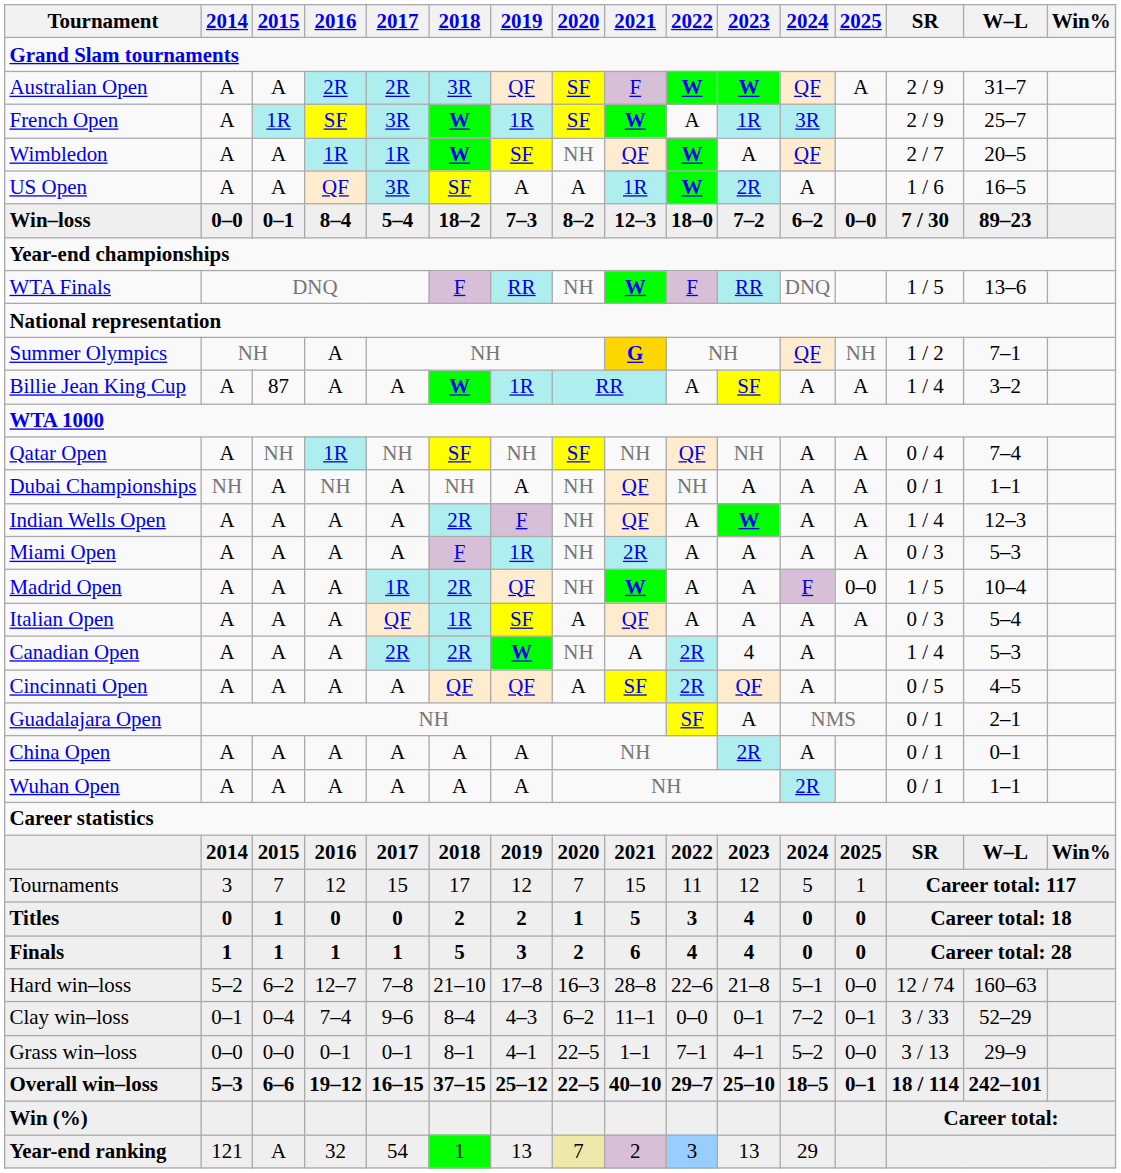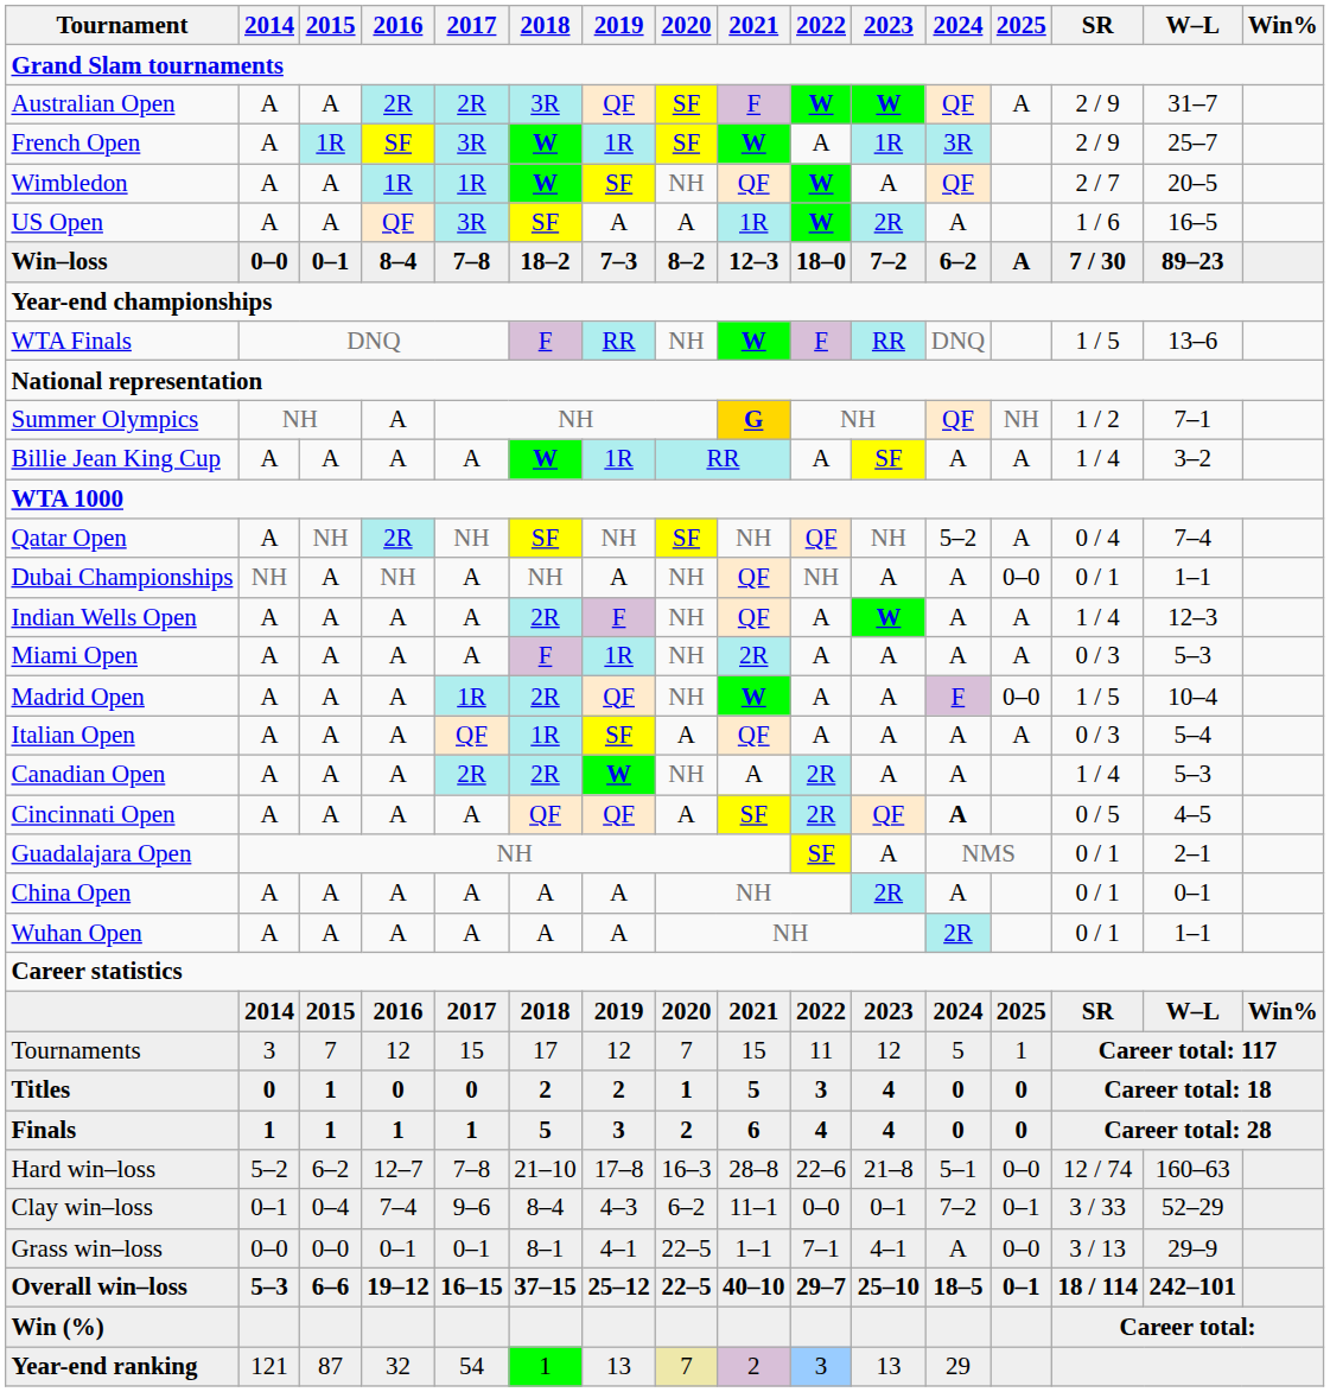 <table class=wikitable style=text-align:center>
 <tr>
 <th>Tournament</th>
 <th><a href='#'>2014</a></th>
 <th><a href='#'>2015</a></th>
 <th><a href='#'>2016</a></th>
 <th><a href='#'>2017</a></th>
 <th><a href='#'>2018</a></th>
 <th><a href='#'>2019</a></th>
 <th><a href='#'>2020</a></th>
 <th><a href='#'>2021</a></th>
 <th><a href='#'>2022</a></th>
 <th><a href='#'>2023</a></th>
 <th><a href='#'>2024</a></th>
 <th><a href='#'>2025</a></th>
 <th>SR</th>
 <th>W–L</th>
 <th>Win%</th>
 </tr>
 <tr>
 <td colspan="16" align="left"><strong><a href='#'>Grand Slam tournaments</a></strong></td>
 </tr>
 <tr>
 <td align=left><a href='#'>Australian Open</a></td>
 <td>A</td>
 <td>A</td>
 <td bgcolor=afeeee><a href='#'>2R</a></td>
 <td bgcolor=afeeee><a href='#'>2R</a></td>
 <td bgcolor=afeeee><a href='#'>3R</a></td>
 <td bgcolor=ffebcd><a href='#'>QF</a></td>
 <td bgcolor=yellow><a href='#'>SF</a></td>
 <td bgcolor=thistle><a href='#'>F</a></td>
 <td bgcolor=lime><a href='#'><strong>W</strong></a></td>
 <td bgcolor=lime><a href='#'><strong>W</strong></a></td>
 <td bgcolor=ffebcd><a href='#'>QF</a></td>
 <td>A</td>
 <td>2 / 9</td>
 <td>31–7</td>
 <td></td>
 </tr>
 <tr>
 <td align=left><a href='#'>French Open</a></td>
 <td>A</td>
 <td bgcolor=afeeee><a href='#'>1R</a></td>
 <td bgcolor=yellow><a href='#'>SF</a></td>
 <td bgcolor=afeeee><a href='#'>3R</a></td>
 <td bgcolor=lime><a href='#'><strong>W</strong></a></td>
 <td bgcolor=afeeee><a href='#'>1R</a></td>
 <td bgcolor=yellow><a href='#'>SF</a></td>
 <td bgcolor=lime><strong><a href='#'>W</a></strong></td>
 <td>A</td>
 <td bgcolor=afeeee><a href='#'>1R</a></td>
 <td bgcolor=afeeee><a href='#'>3R</a></td>
 <td></td>
 <td>2 / 9</td>
 <td>25–7</td>
 <td></td>
 </tr>
 <tr>
 <td align=left><a href='#'>Wimbledon</a></td>
 <td>A</td>
 <td>A</td>
 <td bgcolor=afeeee><a href='#'>1R</a></td>
 <td bgcolor=afeeee><a href='#'>1R</a></td>
 <td bgcolor=lime><a href='#'><strong>W</strong></a></td>
 <td bgcolor=yellow><a href='#'>SF</a></td>
 <td style=color:#767676>NH</td>
 <td bgcolor=ffebcd><a href='#'>QF</a></td>
 <td bgcolor=lime><a href='#'><strong>W</strong></a></td>
 <td>A</td>
 <td bgcolor=ffebcd><a href='#'>QF</a></td>
 <td></td>
 <td>2 / 7</td>
 <td>20–5</td>
 <td></td>
 </tr>
 <tr>
 <td align=left><a href='#'>US Open</a></td>
 <td>A</td>
 <td>A</td>
 <td bgcolor=ffebcd><a href='#'>QF</a></td>
 <td bgcolor=afeeee><a href='#'>3R</a></td>
 <td bgcolor=yellow><a href='#'>SF</a></td>
 <td>A</td>
 <td>A</td>
 <td bgcolor=afeeee><a href='#'>1R</a></td>
 <td bgcolor=lime><a href='#'><strong>W</strong></a></td>
 <td bgcolor=afeeee><a href='#'>2R</a></td>
 <td>A</td>
 <td></td>
 <td>1 / 6</td>
 <td>16–5</td>
 <td></td>
 </tr>
 <tr style=background:#efefef;font-weight:bold>
 <td align=left>Win–loss</td>
 <td>0–0</td>
 <td>0–1</td>
 <td>8–4</td>
-<td>5–4</td>
+<td>7–8</td>
 <td>18–2</td>
 <td>7–3</td>
 <td>8–2</td>
 <td>12–3</td>
 <td>18–0</td>
 <td>7–2</td>
 <td>6–2</td>
-<td>0–0</td>
+<td>A</td>
 <td>7 / 30</td>
 <td>89–23</td>
 <td></td>
 </tr>
 <tr>
 <td colspan="16" align="left"><strong>Year-end championships</strong></td>
 </tr>
 <tr>
 <td align=left><a href='#'>WTA Finals</a></td>
 <td style=color:#767676 colspan="4">DNQ</td>
 <td bgcolor=thistle><a href='#'>F</a></td>
 <td bgcolor=afeeee><a href='#'>RR</a></td>
 <td style=color:#767676>NH</td>
 <td bgcolor=lime><strong><a href='#'>W</a></strong></td>
 <td bgcolor=thistle><a href='#'>F</a></td>
 <td bgcolor=afeeee><a href='#'>RR</a></td>
 <td style=color:#767676>DNQ</td>
 <td></td>
 <td>1 / 5</td>
 <td>13–6</td>
 <td></td>
 </tr>
 <tr>
 <td colspan="16" align="left"><strong>National representation</strong></td>
 </tr>
 <tr>
 <td align=left><a href='#'>Summer Olympics</a></td>
 <td style=color:#767676 colspan="2">NH</td>
 <td>A</td>
 <td style=color:#767676 colspan="4">NH</td>
 <td bgcolor=gold><strong><a href='#'>G</a></strong></td>
 <td colspan="2" style="color:#767676">NH</td>
 <td bgcolor=ffebcd><a href='#'>QF</a></td>
 <td style="color:#767676">NH</td>
 <td>1 / 2</td>
 <td>7–1</td>
 <td></td>
 </tr>
 <tr>
 <td align=left><a href='#'>Billie Jean King Cup</a></td>
 <td>A</td>
-<td>87</td>
+<td>A</td>
 <td>A</td>
 <td>A</td>
 <td bgcolor=lime><strong><a href='#'>W</a></strong></td>
 <td bgcolor=afeeee><a href='#'>1R</a></td>
 <td bgcolor=afeeee colspan="2"><a href='#'>RR</a></td>
 <td>A</td>
 <td bgcolor=yellow><a href='#'>SF</a></td>
 <td>A</td>
 <td>A</td>
 <td>1 / 4</td>
 <td>3–2</td>
 <td></td>
 </tr>
 <tr>
 <td colspan="16" align="left"><strong><a href='#'>WTA 1000</a></strong></td>
 </tr>
 <tr>
 <td align=left><a href='#'>Qatar Open</a></td>
 <td>A</td>
 <td style=color:#767676>NH</td>
-<td bgcolor=afeeee><a href='#'>1R</a></td>
+<td bgcolor=afeeee><a href='#'>2R</a></td>
 <td style=color:#767676>NH</td>
 <td bgcolor=yellow><a href='#'>SF</a></td>
 <td style=color:#767676>NH</td>
 <td bgcolor=yellow><a href='#'>SF</a></td>
 <td style=color:#767676>NH</td>
 <td bgcolor=ffebcd><a href='#'>QF</a></td>
 <td style=color:#767676>NH</td>
-<td>A</td>
+<td>5–2</td>
 <td>A</td>
 <td>0 / 4</td>
 <td>7–4</td>
 <td></td>
 </tr>
 <tr>
 <td align=left><a href='#'>Dubai Championships</a></td>
 <td style=color:#767676>NH</td>
 <td>A</td>
 <td style=color:#767676>NH</td>
 <td>A</td>
 <td style=color:#767676>NH</td>
 <td>A</td>
 <td style=color:#767676>NH</td>
 <td bgcolor=ffebcd><a href='#'>QF</a></td>
 <td style=color:#767676>NH</td>
 <td>A</td>
 <td>A</td>
-<td>A</td>
+<td>0–0</td>
 <td>0 / 1</td>
 <td>1–1</td>
 <td></td>
 </tr>
 <tr>
 <td align=left><a href='#'>Indian Wells Open</a></td>
 <td>A</td>
 <td>A</td>
 <td>A</td>
 <td>A</td>
 <td bgcolor=afeeee><a href='#'>2R</a></td>
 <td bgcolor=thistle><a href='#'>F</a></td>
 <td style=color:#767676>NH</td>
 <td bgcolor=ffebcd><a href='#'>QF</a></td>
 <td>A</td>
 <td bgcolor=lime><a href='#'><strong>W</strong></a></td>
 <td>A</td>
 <td>A</td>
 <td>1 / 4</td>
 <td>12–3</td>
 <td></td>
 </tr>
 <tr>
 <td align=left><a href='#'>Miami Open</a></td>
 <td>A</td>
 <td>A</td>
 <td>A</td>
 <td>A</td>
 <td bgcolor=thistle><a href='#'>F</a></td>
 <td bgcolor=afeeee><a href='#'>1R</a></td>
 <td style=color:#767676>NH</td>
 <td bgcolor=afeeee><a href='#'>2R</a></td>
 <td>A</td>
 <td>A</td>
 <td>A</td>
 <td>A</td>
 <td>0 / 3</td>
 <td>5–3</td>
 <td></td>
 </tr>
 <tr>
 <td align=left><a href='#'>Madrid Open</a></td>
 <td>A</td>
 <td>A</td>
 <td>A</td>
 <td bgcolor=afeeee><a href='#'>1R</a></td>
 <td bgcolor=afeeee><a href='#'>2R</a></td>
 <td bgcolor=ffebcd><a href='#'>QF</a></td>
 <td style=color:#767676>NH</td>
 <td bgcolor=lime><a href='#'><strong>W</strong></a></td>
 <td>A</td>
 <td>A</td>
 <td bgcolor=thistle><a href='#'>F</a></td>
 <td>0–0</td>
 <td>1 / 5</td>
 <td>10–4</td>
 <td></td>
 </tr>
 <tr>
 <td align=left><a href='#'>Italian Open</a></td>
 <td>A</td>
 <td>A</td>
 <td>A</td>
 <td bgcolor=ffebcd><a href='#'>QF</a></td>
 <td bgcolor=afeeee><a href='#'>1R</a></td>
 <td bgcolor=yellow><a href='#'>SF</a></td>
 <td>A</td>
 <td bgcolor=ffebcd><a href='#'>QF</a></td>
 <td>A</td>
 <td>A</td>
 <td>A</td>
 <td>A</td>
 <td>0 / 3</td>
 <td>5–4</td>
 <td></td>
 </tr>
 <tr>
 <td align=left><a href='#'>Canadian Open</a></td>
 <td>A</td>
 <td>A</td>
 <td>A</td>
 <td bgcolor=afeeee><a href='#'>2R</a></td>
 <td bgcolor=afeeee><a href='#'>2R</a></td>
 <td bgcolor=lime><strong><a href='#'>W</a></strong></td>
 <td style=color:#767676>NH</td>
 <td>A</td>
 <td bgcolor=afeeee><a href='#'>2R</a></td>
-<td>4</td>
+<td>A</td>
 <td>A</td>
 <td></td>
 <td>1 / 4</td>
 <td>5–3</td>
 <td></td>
 </tr>
 <tr>
 <td align=left><a href='#'>Cincinnati Open</a></td>
 <td>A</td>
 <td>A</td>
 <td>A</td>
 <td>A</td>
 <td bgcolor=ffebcd><a href='#'>QF</a></td>
 <td bgcolor=ffebcd><a href='#'>QF</a></td>
 <td>A</td>
 <td style=background:yellow><a href='#'>SF</a></td>
 <td style=background:#afeeee><a href='#'>2R</a></td>
 <td bgcolor=ffebcd><a href='#'>QF</a></td>
-<td>A</td>
+<td><strong>A</strong></td>
 <td></td>
 <td>0 / 5</td>
 <td>4–5</td>
 <td></td>
 </tr>
 <tr>
 <td align="left"><a href='#'>Guadalajara Open</a></td>
 <td colspan="8" style="color:#767676">NH</td>
 <td bgcolor="yellow"><a href='#'>SF</a></td>
 <td>A</td>
 <td colspan=2 style="color:#767676">NMS</td>
 <td>0 / 1</td>
 <td>2–1</td>
 <td></td>
 </tr>
 <tr>
 <td align="left"><a href='#'>China Open</a></td>
 <td>A</td>
 <td>A</td>
 <td>A</td>
 <td>A</td>
 <td>A</td>
 <td>A</td>
 <td colspan="3" style="color:#767676">NH</td>
 <td bgcolor="afeeee"><a href='#'>2R</a></td>
 <td>A</td>
 <td></td>
 <td>0 / 1</td>
 <td>0–1</td>
 <td></td>
 </tr>
 <tr>
 <td align=left><a href='#'>Wuhan Open</a></td>
 <td>A</td>
 <td>A</td>
 <td>A</td>
 <td>A</td>
 <td>A</td>
 <td>A</td>
 <td colspan="4" style="color:#767676">NH</td>
 <td style=background:#afeeee><a href='#'>2R</a></td>
 <td></td>
 <td>0 / 1</td>
 <td>1–1</td>
 <td></td>
 </tr>
 <tr>
 <td colspan="16" align="left"><strong>Career statistics</strong></td>
 </tr>
 <tr style=background:#efefef;font-weight:bold>
 <td></td>
 <td>2014</td>
 <td>2015</td>
 <td>2016</td>
 <td>2017</td>
 <td>2018</td>
 <td>2019</td>
 <td>2020</td>
 <td>2021</td>
 <td>2022</td>
 <td>2023</td>
 <td>2024</td>
 <td>2025</td>
 <td>SR</td>
 <td>W–L</td>
 <td>Win%</td>
 </tr>
 <tr bgcolor=efefef>
 <td align=left>Tournaments</td>
 <td>3</td>
 <td>7</td>
 <td>12</td>
 <td>15</td>
 <td>17</td>
 <td>12</td>
 <td>7</td>
 <td>15</td>
 <td>11</td>
 <td>12</td>
 <td>5</td>
 <td>1</td>
 <td colspan="3"><strong>Career total: 117</strong></td>
 </tr>
 <tr style=background:#efefef;font-weight:bold>
 <td align=left>Titles</td>
 <td>0</td>
 <td>1</td>
 <td>0</td>
 <td>0</td>
 <td>2</td>
 <td>2</td>
 <td>1</td>
 <td>5</td>
 <td>3</td>
 <td>4</td>
 <td>0</td>
 <td>0</td>
 <td colspan="3">Career total: 18</td>
 </tr>
 <tr style=background:#efefef;font-weight:bold>
 <td align=left>Finals</td>
 <td>1</td>
 <td>1</td>
 <td>1</td>
 <td>1</td>
 <td>5</td>
 <td>3</td>
 <td>2</td>
 <td>6</td>
 <td>4</td>
 <td>4</td>
 <td>0</td>
 <td>0</td>
 <td colspan="3">Career total: 28</td>
 </tr>
 <tr bgcolor=efefef>
 <td align=left>Hard win–loss</td>
 <td>5–2</td>
 <td>6–2</td>
 <td>12–7</td>
 <td>7–8</td>
 <td>21–10</td>
 <td>17–8</td>
 <td>16–3</td>
 <td>28–8</td>
 <td>22–6</td>
 <td>21–8</td>
 <td>5–1</td>
 <td>0–0</td>
 <td>12 / 74</td>
 <td>160–63</td>
 <td></td>
 </tr>
 <tr bgcolor=efefef>
 <td align=left>Clay win–loss</td>
 <td>0–1</td>
 <td>0–4</td>
 <td>7–4</td>
 <td>9–6</td>
 <td>8–4</td>
 <td>4–3</td>
 <td>6–2</td>
 <td>11–1</td>
 <td>0–0</td>
 <td>0–1</td>
 <td>7–2</td>
 <td>0–1</td>
 <td>3 / 33</td>
 <td>52–29</td>
 <td></td>
 </tr>
 <tr bgcolor=efefef>
 <td align=left>Grass win–loss</td>
 <td>0–0</td>
 <td>0–0</td>
 <td>0–1</td>
 <td>0–1</td>
 <td>8–1</td>
 <td>4–1</td>
 <td>22–5</td>
 <td>1–1</td>
 <td>7–1</td>
 <td>4–1</td>
-<td>5–2</td>
+<td>A</td>
 <td>0–0</td>
 <td>3 / 13</td>
 <td>29–9</td>
 <td></td>
 </tr>
 <tr style=background:#efefef;font-weight:bold>
 <td align=left>Overall win–loss</td>
 <td>5–3</td>
 <td>6–6</td>
 <td>19–12</td>
 <td>16–15</td>
 <td>37–15</td>
 <td>25–12</td>
 <td>22–5</td>
 <td>40–10</td>
 <td>29–7</td>
 <td>25–10</td>
 <td>18–5</td>
 <td>0–1</td>
 <td>18 / 114</td>
 <td>242–101</td>
 <td></td>
 </tr>
 <tr style=background:#efefef;font-weight:bold>
 <td align=left>Win (%)</td>
 <td></td>
 <td></td>
 <td></td>
 <td></td>
 <td></td>
 <td></td>
 <td></td>
 <td></td>
 <td></td>
 <td></td>
 <td></td>
 <td></td>
 <td colspan="3">Career total: </td>
 </tr>
 <tr bgcolor=efefef>
 <td align=left><strong>Year-end ranking</strong></td>
 <td>121</td>
-<td>A</td>
+<td>87</td>
 <td>32</td>
 <td>54</td>
 <td style=background:lime>1</td>
 <td>13</td>
 <td bgcolor=#eee8aa>7</td>
 <td bgcolor=thistle>2</td>
 <td bgcolor=99ccff>3</td>
 <td>13</td>
 <td>29</td>
 <td></td>
 <td colspan="3"></td>
 </tr>
 </table>
